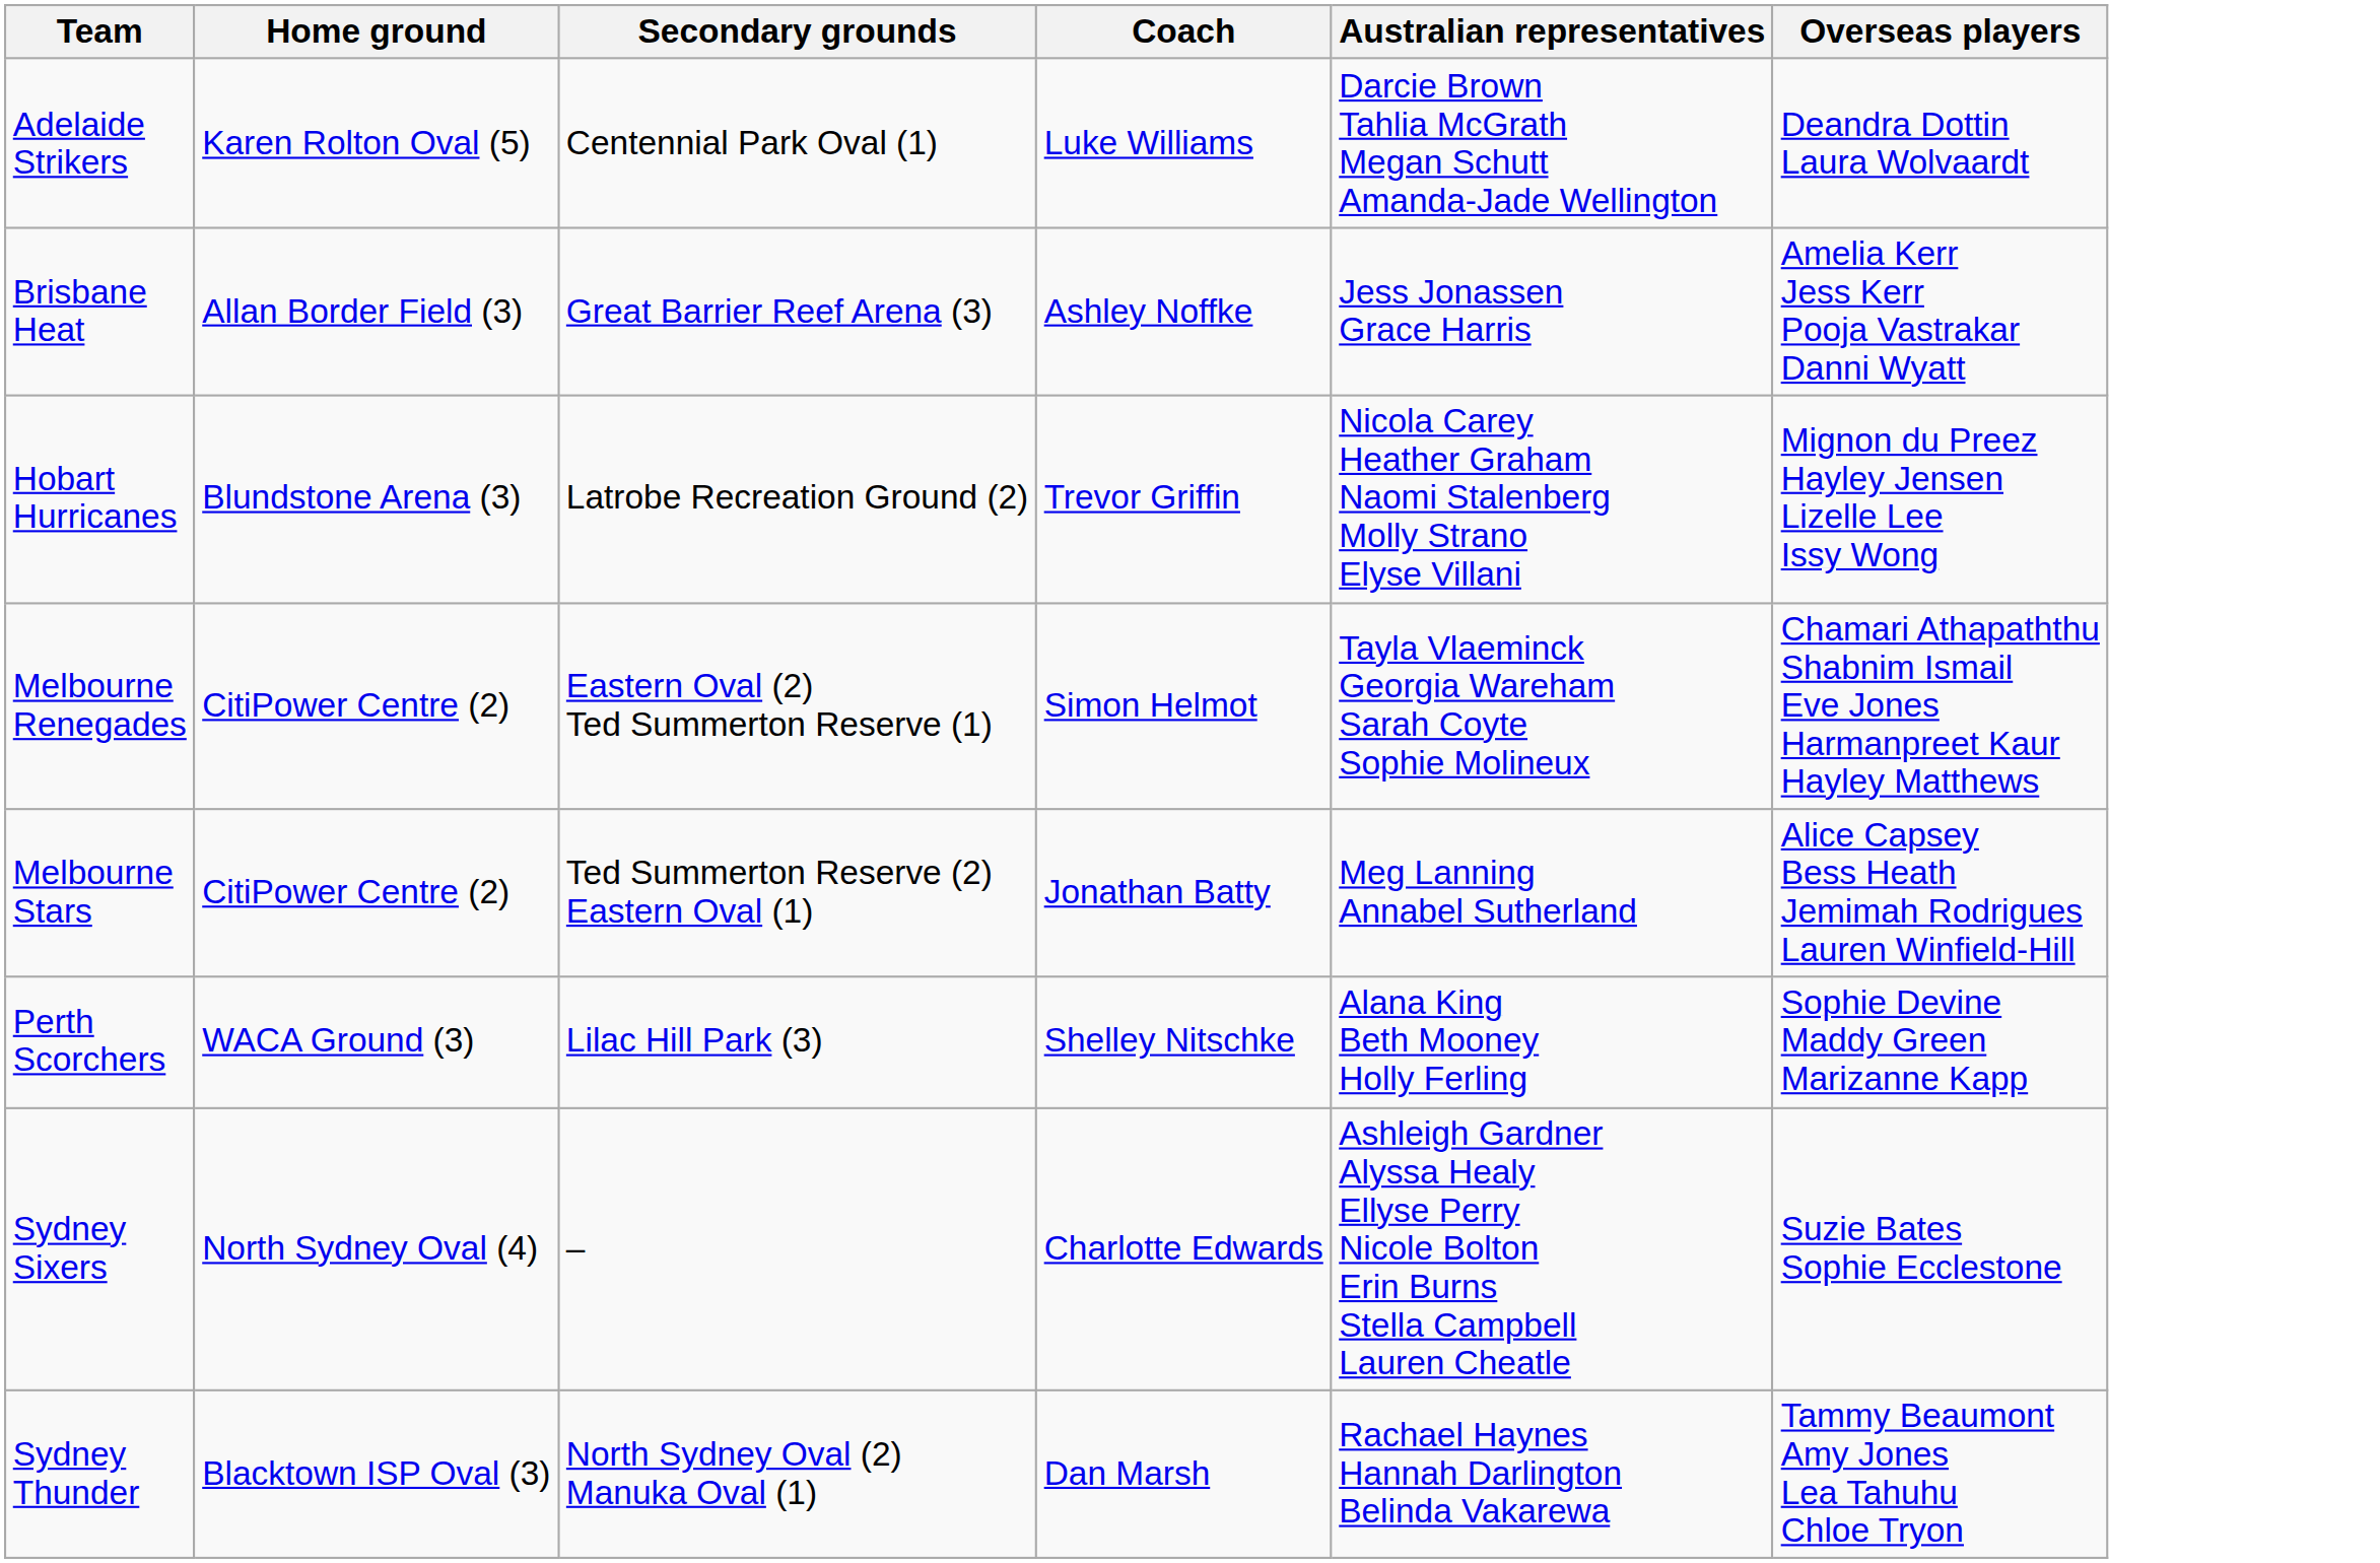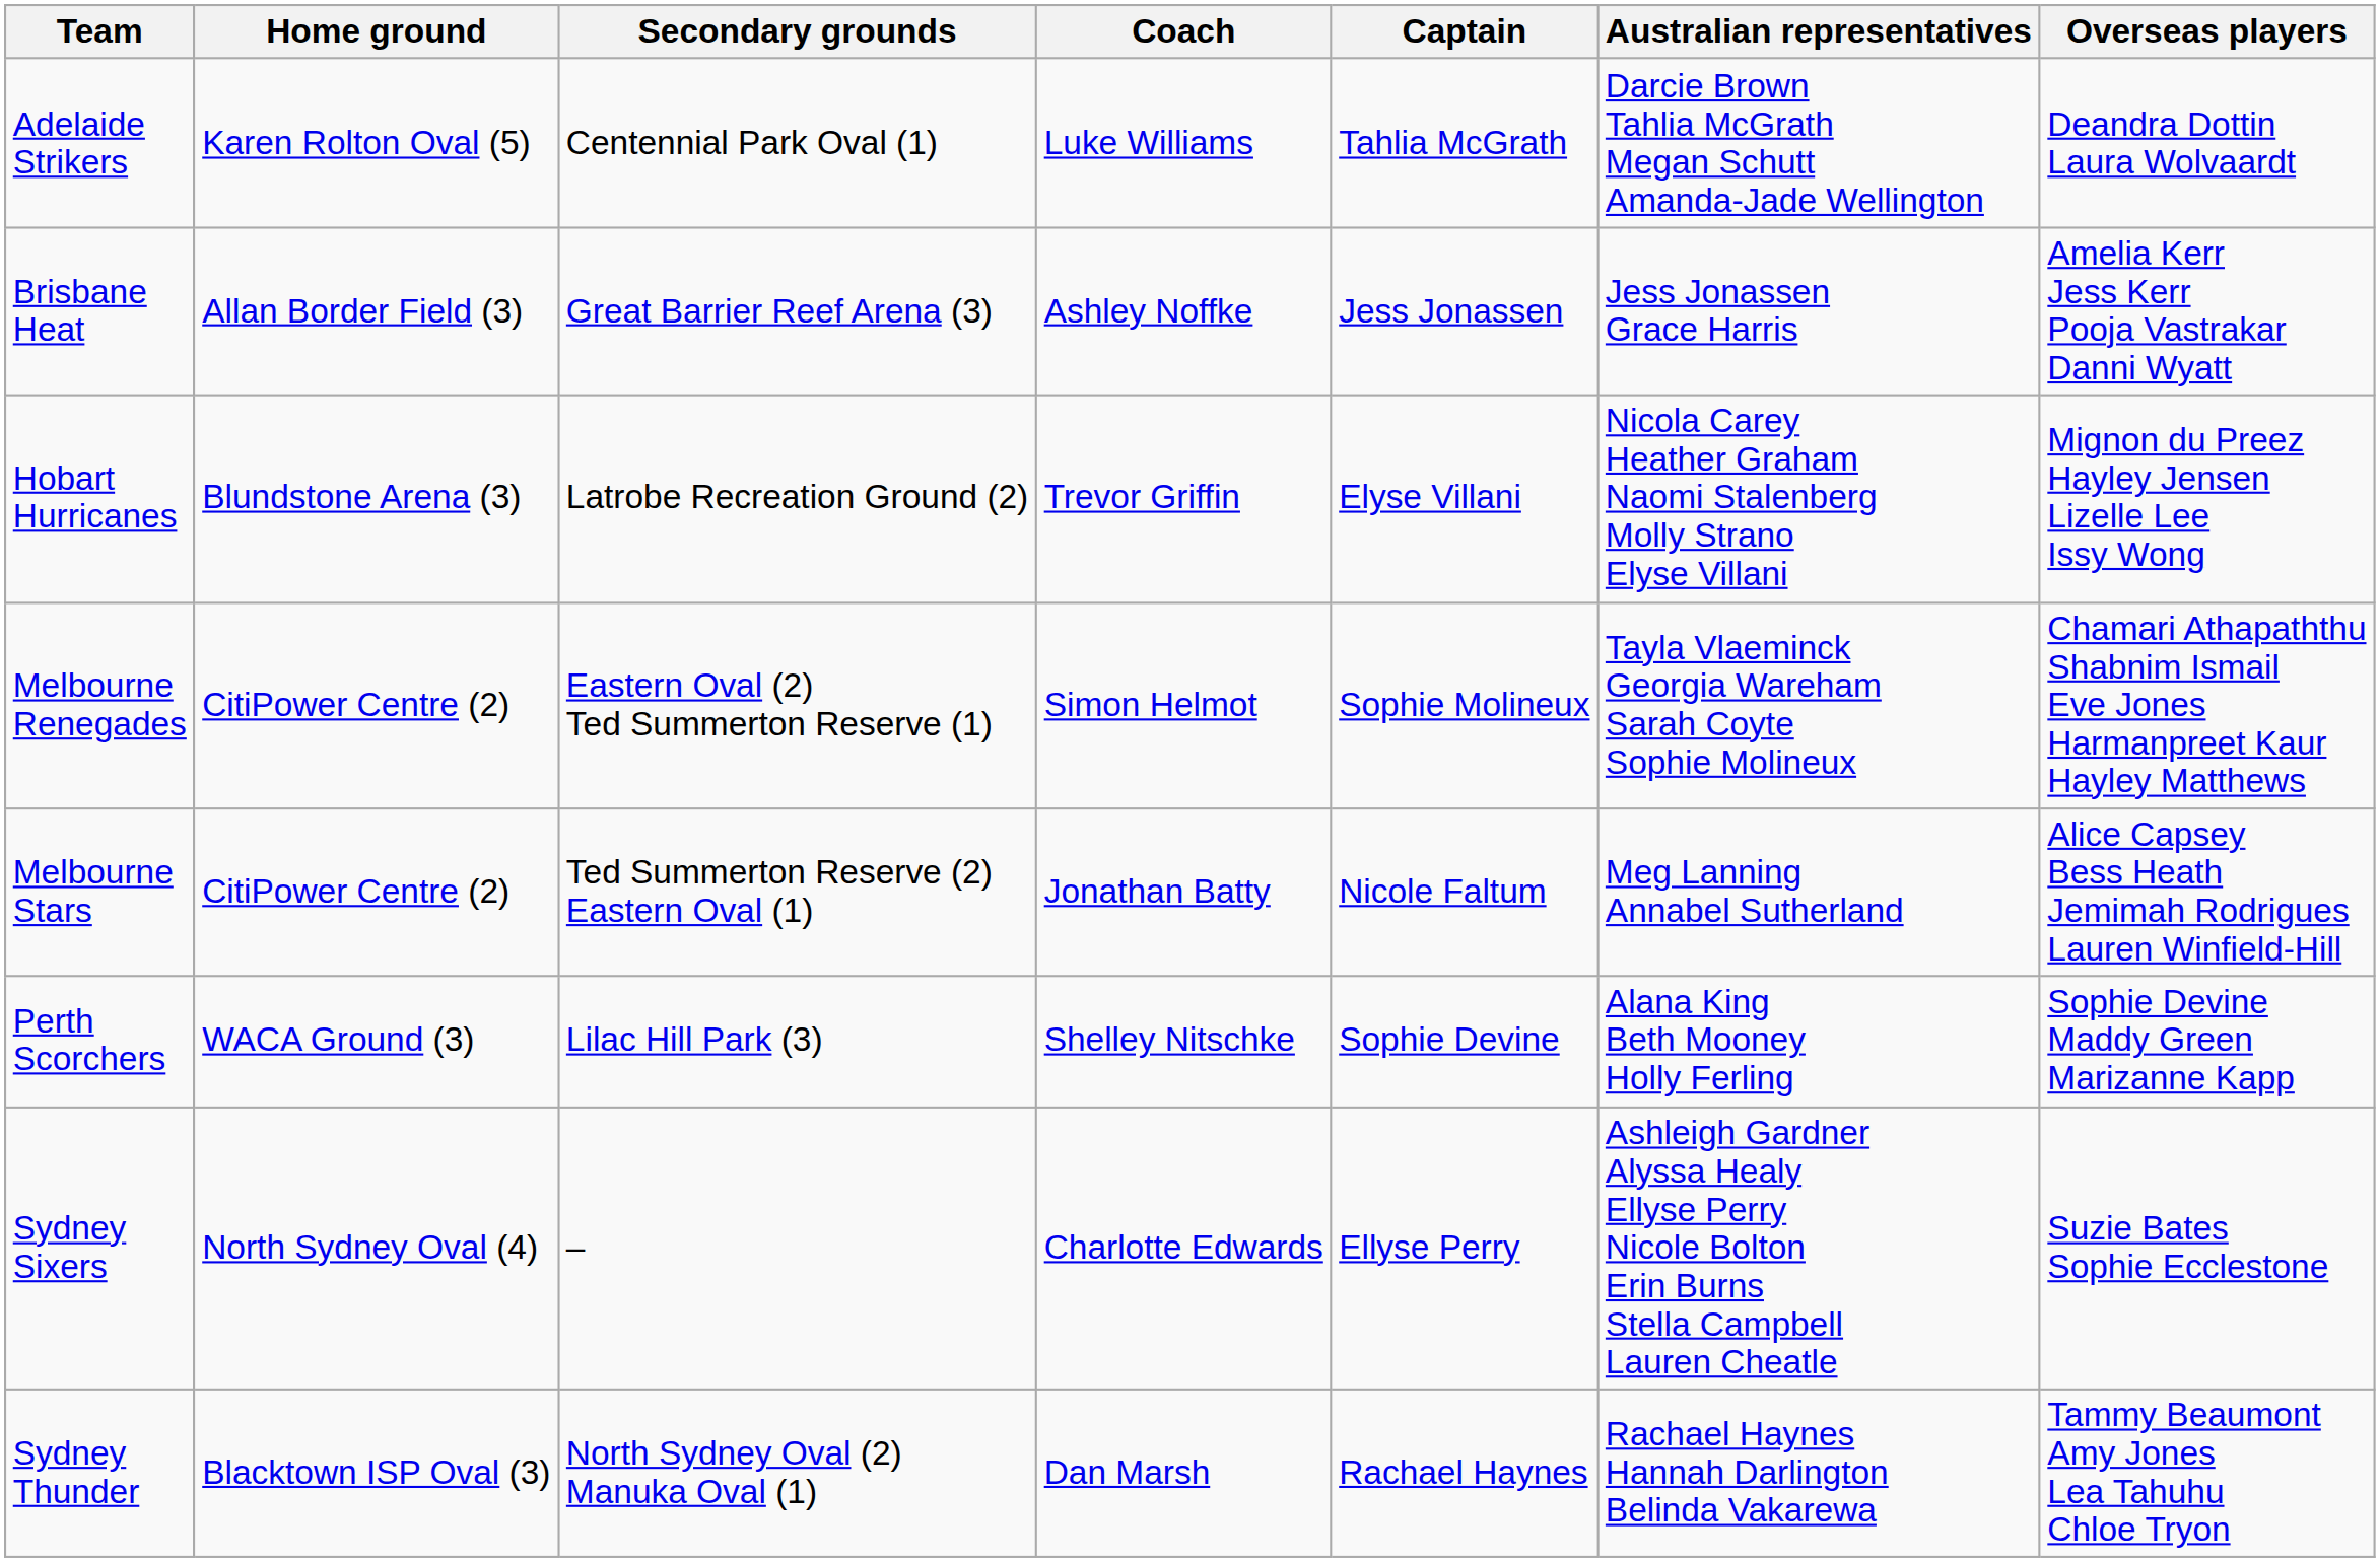 <table class= "wikitable">
 <tr>
 <th>Team</th>
 <th>Home ground</th>
 <th>Secondary grounds</th>
 <th>Coach</th>
+<th>Captain</th>
 <th>Australian representatives</th>
 <th>Overseas players</th>
 </tr>
 <tr>
 <td><a href='#'>Adelaide<br>Strikers</a></td>
 <td><a href='#'>Karen Rolton Oval</a> (5)</td>
 <td>Centennial Park Oval (1)</td>
 <td><a href='#'>Luke Williams</a></td>
+<td><a href='#'>Tahlia McGrath</a></td>
 <td><a href='#'>Darcie Brown</a><br><a href='#'>Tahlia McGrath</a><br><a href='#'>Megan Schutt</a><br><a href='#'>Amanda-Jade Wellington</a></td>
 <td><a href='#'>Deandra Dottin</a><br> <a href='#'>Laura Wolvaardt</a></td>
 </tr>
 <tr>
 <td><a href='#'>Brisbane<br>Heat</a></td>
 <td><a href='#'>Allan Border Field</a> (3)</td>
 <td><a href='#'>Great Barrier Reef Arena</a> (3)</td>
 <td><a href='#'>Ashley Noffke</a></td>
+<td><a href='#'>Jess Jonassen</a></td>
 <td><a href='#'>Jess Jonassen</a><br><a href='#'>Grace Harris</a></td>
 <td><a href='#'>Amelia Kerr</a><br> <a href='#'>Jess Kerr</a><br> <a href='#'>Pooja Vastrakar</a><br> <a href='#'>Danni Wyatt</a></td>
 </tr>
 <tr>
 <td><a href='#'>Hobart<br>Hurricanes</a></td>
 <td><a href='#'>Blundstone Arena</a> (3)</td>
 <td>Latrobe Recreation Ground (2)</td>
 <td><a href='#'>Trevor Griffin</a></td>
+<td><a href='#'>Elyse Villani</a></td>
 <td><a href='#'>Nicola Carey</a><br><a href='#'>Heather Graham</a><br><a href='#'>Naomi Stalenberg</a><br><a href='#'>Molly Strano</a><br><a href='#'>Elyse Villani</a></td>
 <td><a href='#'>Mignon du Preez</a><br> <a href='#'>Hayley Jensen</a><br> <a href='#'>Lizelle Lee</a><br> <a href='#'>Issy Wong</a></td>
 </tr>
 <tr>
 <td><a href='#'>Melbourne<br>Renegades</a></td>
 <td><a href='#'>CitiPower Centre</a> (2)</td>
 <td><a href='#'>Eastern Oval</a> (2)<br>Ted Summerton Reserve (1)</td>
 <td><a href='#'>Simon Helmot</a></td>
+<td><a href='#'>Sophie Molineux</a></td>
 <td><a href='#'>Tayla Vlaeminck</a><br><a href='#'>Georgia Wareham</a><br><a href='#'>Sarah Coyte</a><br><a href='#'>Sophie Molineux</a></td>
 <td><a href='#'>Chamari Athapaththu</a><br> <a href='#'>Shabnim Ismail</a><br> <a href='#'>Eve Jones</a><br><a href='#'>Harmanpreet Kaur</a><br> <a href='#'>Hayley Matthews</a></td>
 </tr>
 <tr>
 <td><a href='#'>Melbourne<br>Stars</a></td>
 <td><a href='#'>CitiPower Centre</a> (2)</td>
 <td>Ted Summerton Reserve (2)<br><a href='#'>Eastern Oval</a> (1)</td>
 <td><a href='#'>Jonathan Batty</a></td>
+<td><a href='#'>Nicole Faltum</a></td>
 <td><a href='#'>Meg Lanning</a><br><a href='#'>Annabel Sutherland</a></td>
 <td><a href='#'>Alice Capsey</a><br> <a href='#'>Bess Heath</a><br><a href='#'>Jemimah Rodrigues</a><br> <a href='#'>Lauren Winfield-Hill</a></td>
 </tr>
 <tr>
 <td><a href='#'>Perth<br>Scorchers</a></td>
 <td><a href='#'>WACA Ground</a> (3)</td>
 <td><a href='#'>Lilac Hill Park</a> (3)</td>
 <td><a href='#'>Shelley Nitschke</a></td>
+<td><a href='#'>Sophie Devine</a></td>
 <td><a href='#'>Alana King</a><br><a href='#'>Beth Mooney</a><br><a href='#'>Holly Ferling</a></td>
 <td><a href='#'>Sophie Devine</a><br> <a href='#'>Maddy Green</a><br> <a href='#'>Marizanne Kapp</a></td>
 </tr>
 <tr>
 <td><a href='#'>Sydney<br>Sixers</a></td>
 <td><a href='#'>North Sydney Oval</a> (4)</td>
 <td>–</td>
 <td><a href='#'>Charlotte Edwards</a></td>
+<td><a href='#'>Ellyse Perry</a></td>
 <td><a href='#'>Ashleigh Gardner</a><br><a href='#'>Alyssa Healy</a><br><a href='#'>Ellyse Perry</a><br><a href='#'>Nicole Bolton</a><br><a href='#'>Erin Burns</a><br><a href='#'>Stella Campbell</a><br><a href='#'>Lauren Cheatle</a></td>
 <td><a href='#'>Suzie Bates</a><br> <a href='#'>Sophie Ecclestone</a></td>
 </tr>
 <tr>
 <td><a href='#'>Sydney<br>Thunder</a></td>
 <td><a href='#'>Blacktown ISP Oval</a> (3)</td>
 <td><a href='#'>North Sydney Oval</a> (2)<br><a href='#'>Manuka Oval</a> (1)</td>
 <td><a href='#'>Dan Marsh</a></td>
+<td><a href='#'>Rachael Haynes</a></td>
 <td><a href='#'>Rachael Haynes</a><br><a href='#'>Hannah Darlington</a><br><a href='#'>Belinda Vakarewa</a></td>
 <td><a href='#'>Tammy Beaumont</a><br> <a href='#'>Amy Jones</a><br> <a href='#'>Lea Tahuhu</a><br> <a href='#'>Chloe Tryon</a></td>
 </tr>
 </table>
